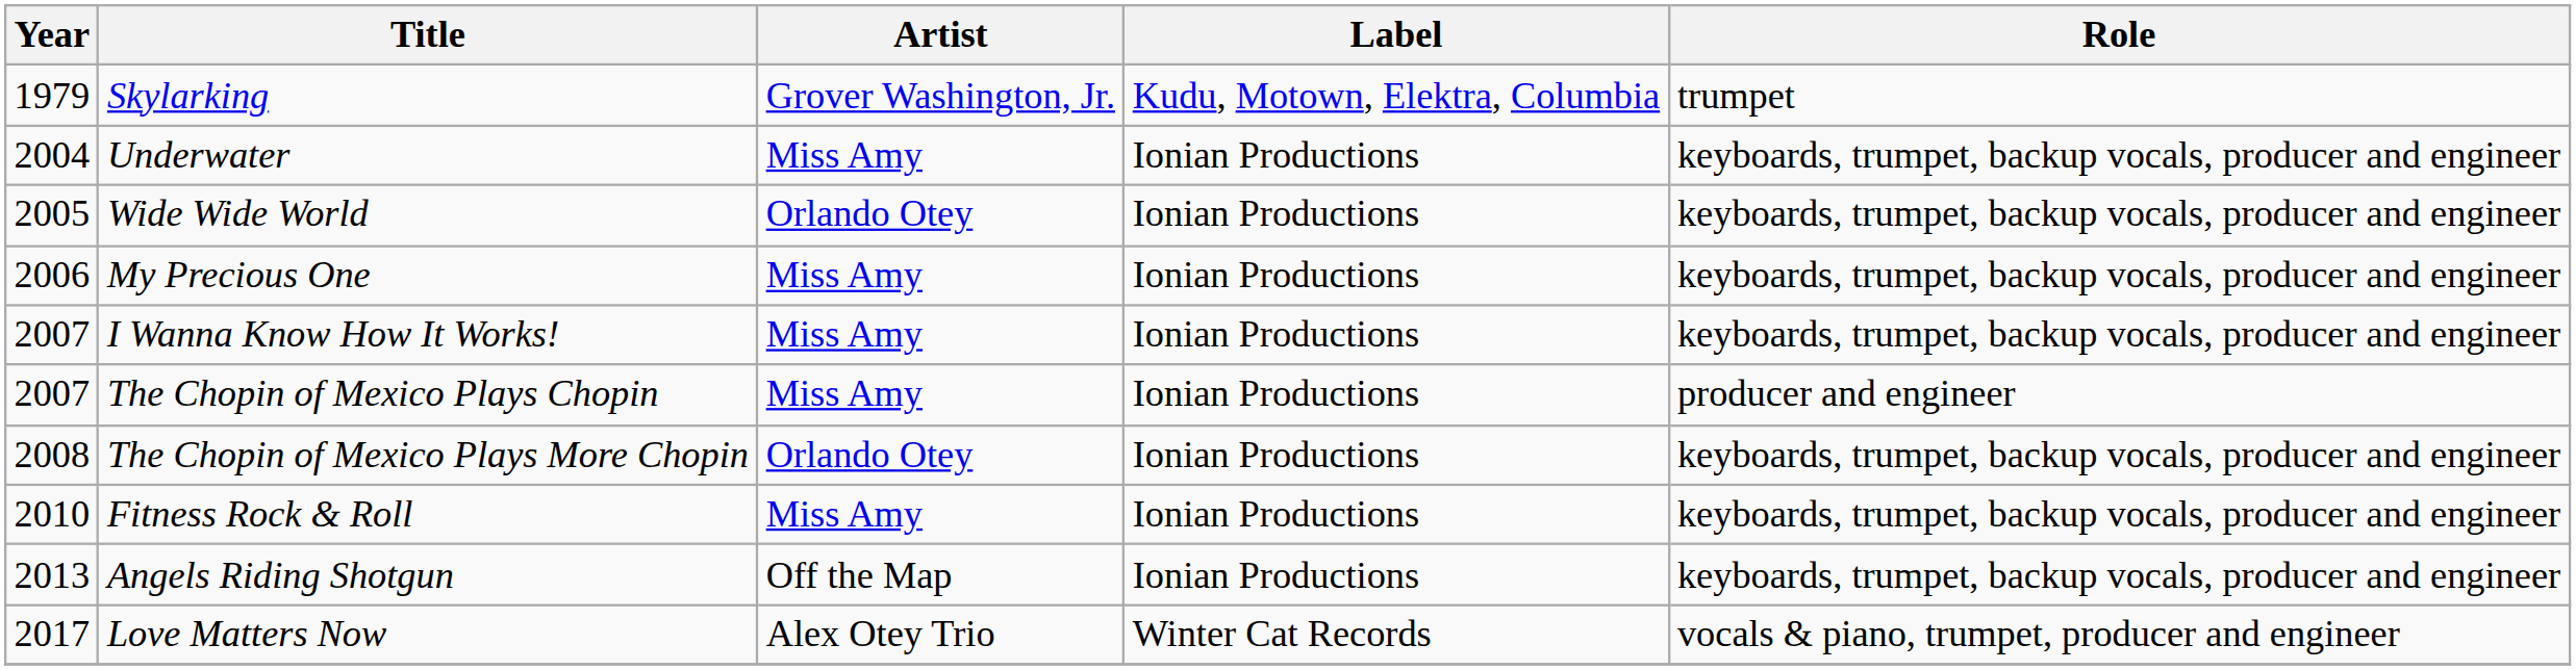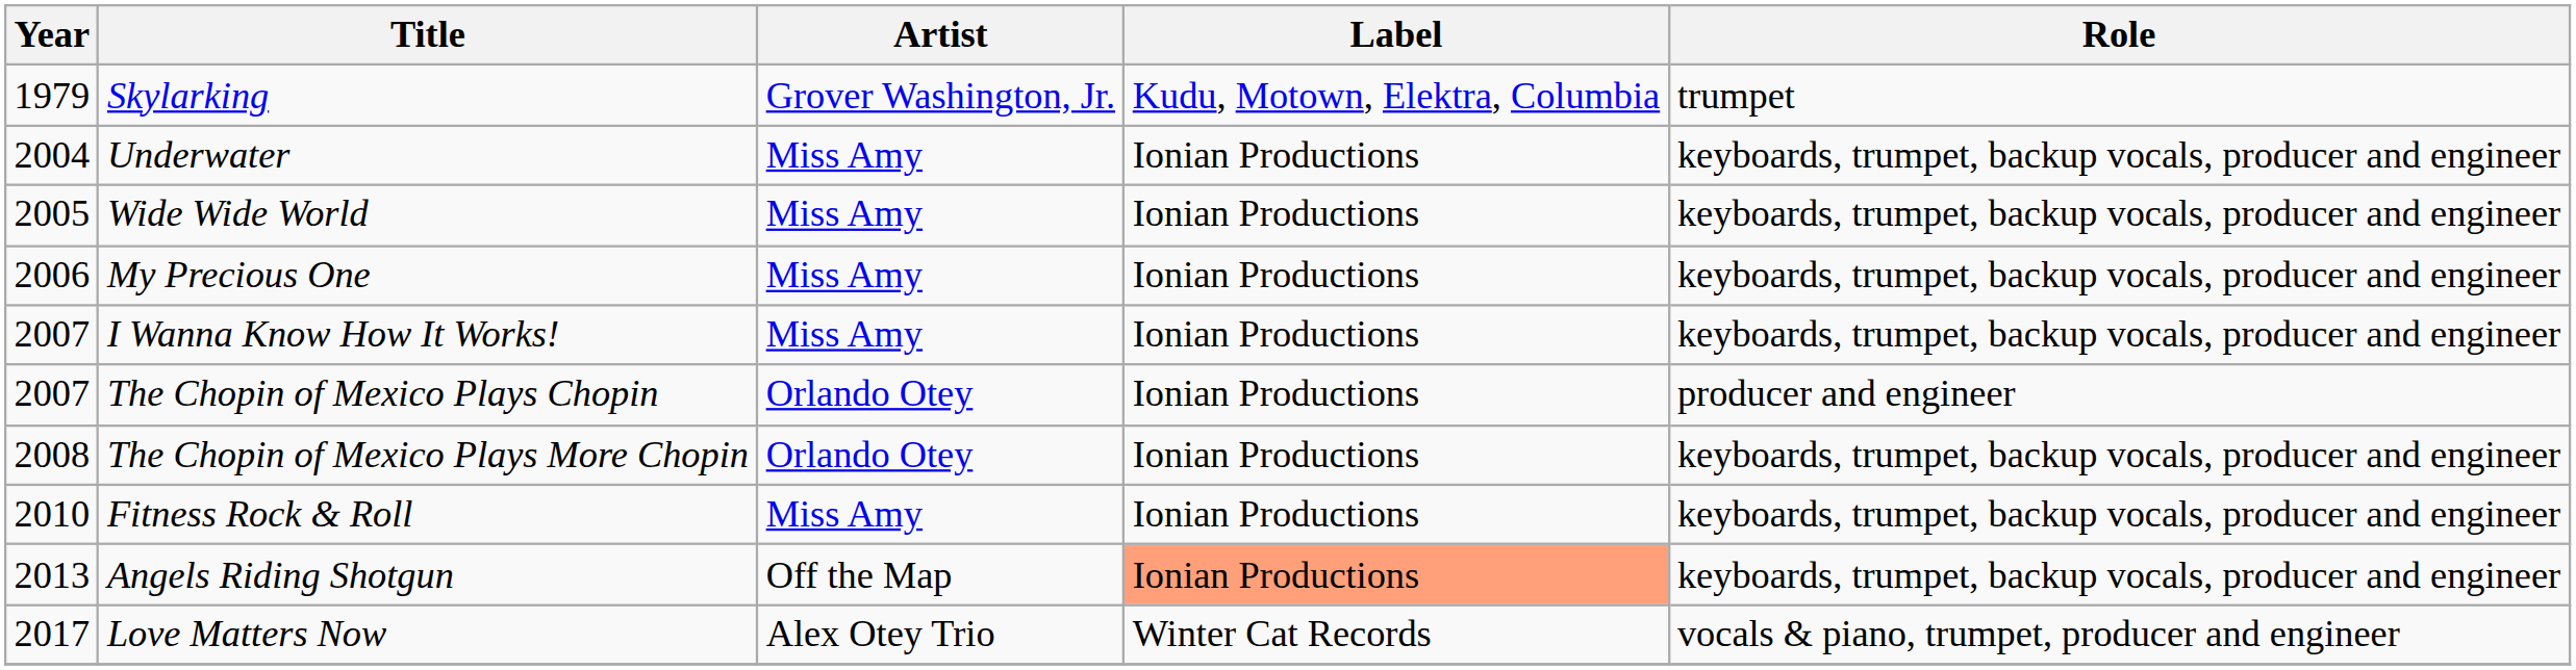 <table class="wikitable sortable">
 <tr>
 <th>Year</th>
 <th>Title</th>
 <th>Artist</th>
 <th>Label</th>
 <th class="unsortable">Role</th>
 </tr>
 <tr>
 <td>1979</td>
 <td><em><a href='#'>Skylarking</a></em></td>
 <td><a href='#'>Grover Washington, Jr.</a></td>
 <td><a href='#'>Kudu</a>, <a href='#'>Motown</a>, <a href='#'>Elektra</a>, <a href='#'>Columbia</a></td>
 <td>trumpet</td>
 </tr>
 <tr>
 <td>2004</td>
 <td><em>Underwater</em></td>
 <td><a href='#'>Miss Amy</a></td>
 <td>Ionian Productions</td>
 <td>keyboards, trumpet, backup vocals, producer and engineer</td>
 </tr>
 <tr>
 <td>2005</td>
 <td><em>Wide Wide World</em></td>
-<td><a href='#'>Orlando Otey</a></td>
+<td><a href='#'>Miss Amy</a></td>
 <td>Ionian Productions</td>
 <td>keyboards, trumpet, backup vocals, producer and engineer</td>
 </tr>
 <tr>
 <td>2006</td>
 <td><em>My Precious One </em></td>
 <td><a href='#'>Miss Amy</a></td>
 <td>Ionian Productions</td>
 <td>keyboards, trumpet, backup vocals, producer and engineer</td>
 </tr>
 <tr>
 <td>2007</td>
 <td><em>I Wanna Know How It Works!  </em></td>
 <td><a href='#'>Miss Amy</a></td>
 <td>Ionian Productions</td>
 <td>keyboards, trumpet, backup vocals, producer and engineer</td>
 </tr>
 <tr>
 <td>2007</td>
 <td><em>The Chopin of Mexico Plays Chopin </em></td>
-<td><a href='#'>Miss Amy</a></td>
+<td><a href='#'>Orlando Otey</a></td>
 <td>Ionian Productions</td>
 <td>producer and engineer</td>
 </tr>
 <tr>
 <td>2008</td>
 <td><em>The Chopin of Mexico Plays More Chopin </em></td>
 <td><a href='#'>Orlando Otey</a></td>
 <td>Ionian Productions</td>
 <td>keyboards, trumpet, backup vocals, producer and engineer</td>
 </tr>
 <tr>
 <td>2010</td>
 <td><em>Fitness Rock & Roll </em></td>
 <td><a href='#'>Miss Amy</a></td>
 <td>Ionian Productions</td>
 <td>keyboards, trumpet, backup vocals, producer and engineer</td>
 </tr>
 <tr>
 <td>2013</td>
 <td><em>Angels Riding Shotgun</em></td>
 <td>Off the Map</td>
-<td>Ionian Productions</td>
+<td style="background: lightsalmon;">Ionian Productions</td>
 <td>keyboards, trumpet, backup vocals, producer and engineer</td>
 </tr>
 <tr>
 <td>2017</td>
 <td><em>Love Matters Now</em></td>
 <td>Alex Otey Trio</td>
 <td>Winter Cat Records</td>
 <td>vocals & piano, trumpet, producer and engineer</td>
 </tr>
 <tr>
 </tr>
 </table>
